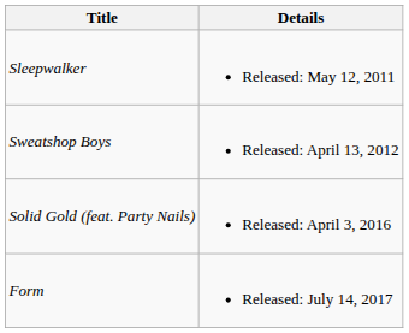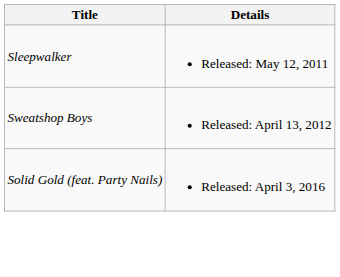 <table class="wikitable">
 <tr>
 <th>Title</th>
 <th>Details</th>
 </tr>
 <tr>
 <td><em>Sleepwalker</em></td>
 <td><br><ul><li>Released: May 12, 2011</li></ul></td>
 </tr>
 <tr>
 <td><em>Sweatshop Boys</em></td>
 <td><br><ul><li>Released: April 13, 2012</li></ul></td>
 </tr>
 <tr>
 <td><em>Solid Gold (feat. Party Nails)</em></td>
 <td><br><ul><li>Released: April 3, 2016</li></ul></td>
 </tr>
-<tr>
-<td><em>Form</em></td>
-<td><br><ul><li>Released: July 14, 2017</li></ul></td>
-</tr>
 </table>
